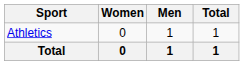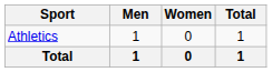 <table class="wikitable sortable" style="text-align:center;">
 <tr>
 <th scope="col" width=120>Sport</th>
+<th scope="col" width=55>Men</th>
 <th scope="col" width=55>Women</th>
-<th scope="col" width=55>Men</th>
 <th scope="col" width=55>Total</th>
 </tr>
 <tr>
 <td align=left><a href='#'>Athletics</a></td>
+<td>1</td>
 <td>0</td>
-<td>1</td>
 <td>1</td>
 </tr>
 <tr>
 <th scope="row">Total</th>
+<th>1</th>
 <th>0</th>
-<th>1</th>
 <th>1</th>
 </tr>
 </table>
